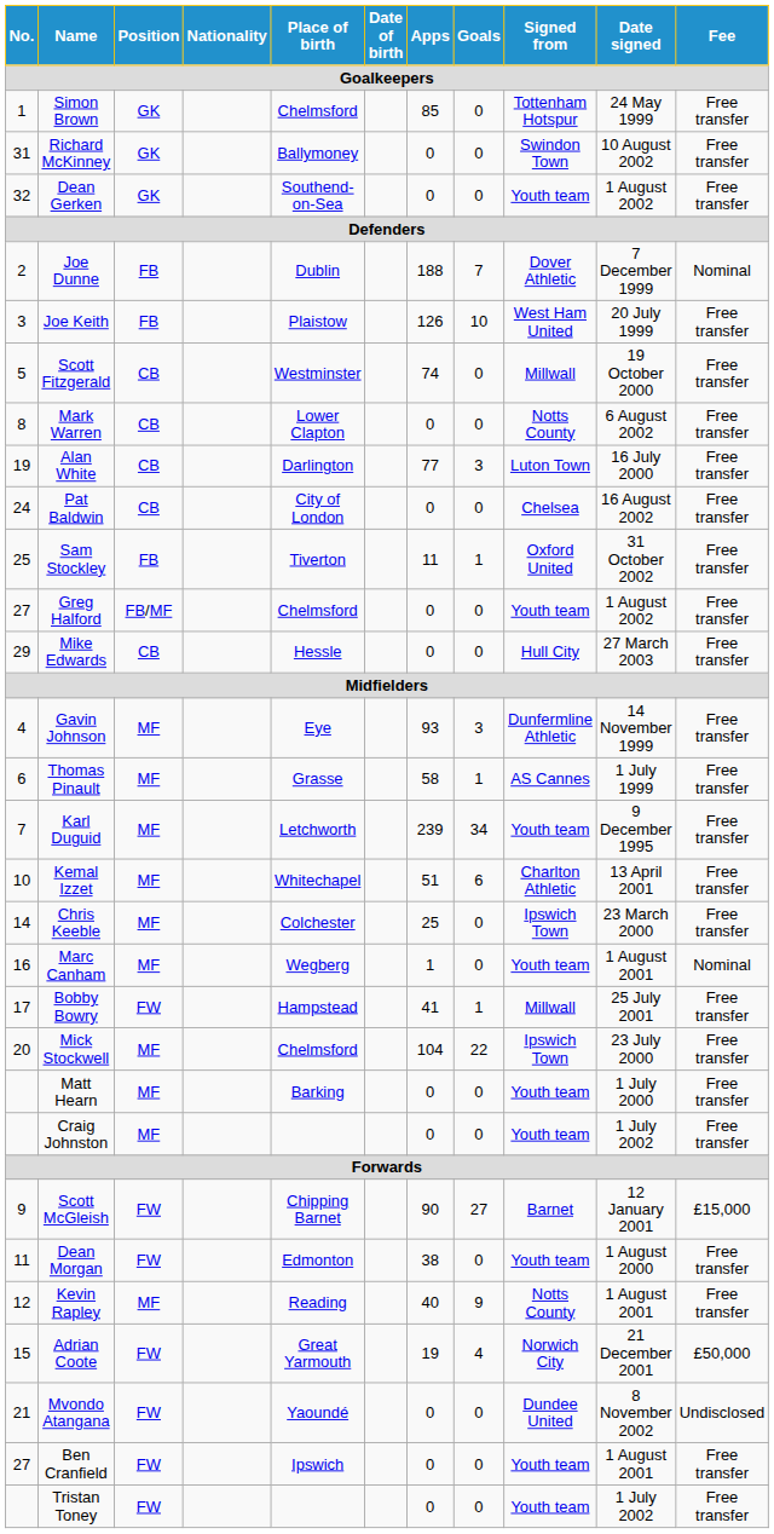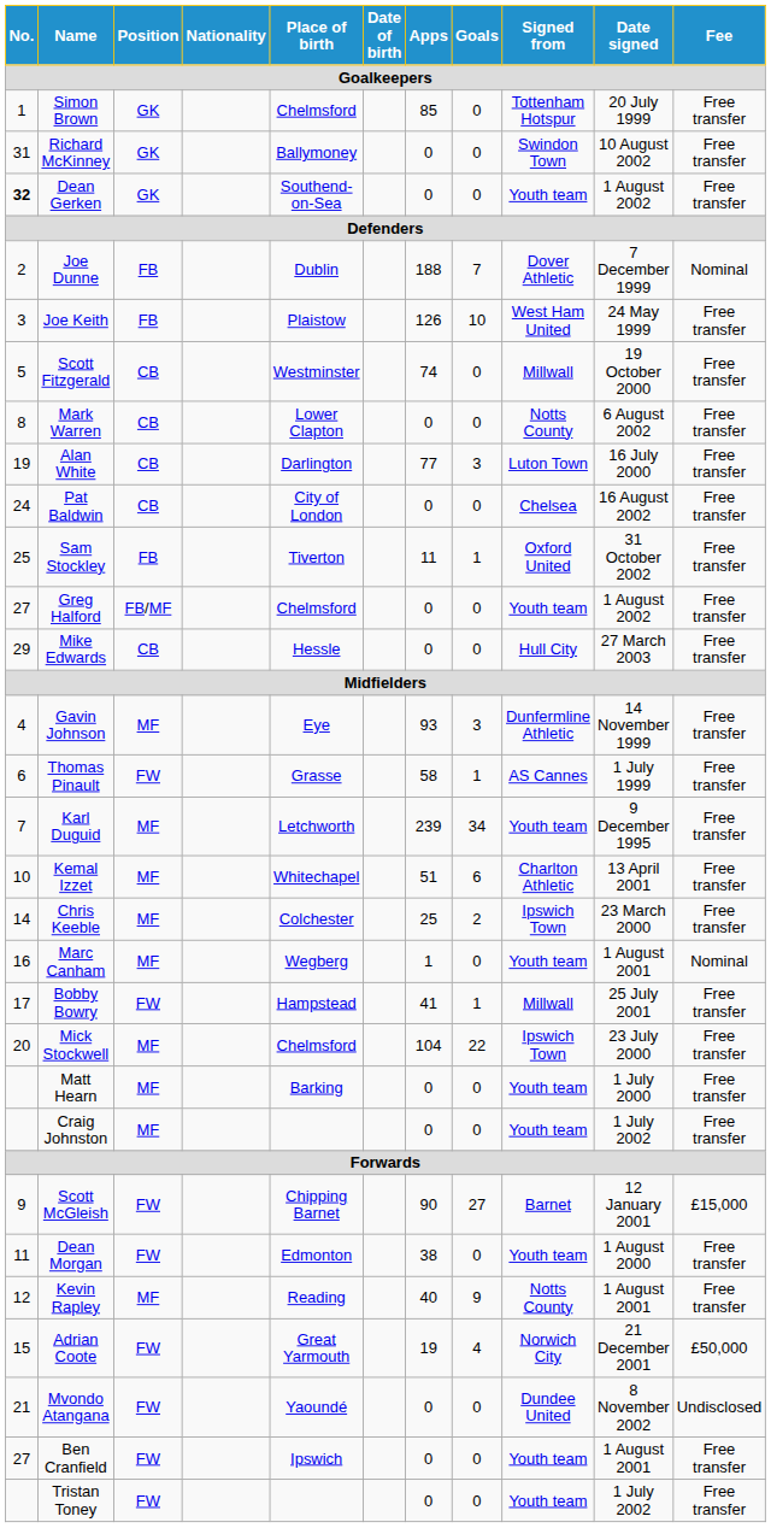 <table class="wikitable" style="text-align:center; font-size:90%; width:100%;">
 <tr>
 <th style="background:#2191CC; color:white; border:1px solid #F7C408; text-align:center;">No.</th>
 <th style="background:#2191CC; color:white; border:1px solid #F7C408; text-align:center;">Name</th>
 <th style="background:#2191CC; color:white; border:1px solid #F7C408; text-align:center;">Position</th>
 <th style="background:#2191CC; color:white; border:1px solid #F7C408; text-align:center;">Nationality</th>
 <th style="background:#2191CC; color:white; border:1px solid #F7C408; text-align:center;">Place of birth</th>
 <th style="background:#2191CC; color:white; border:1px solid #F7C408; text-align:center;">Date of birth</th>
 <th style="background:#2191CC; color:white; border:1px solid #F7C408; text-align:center;">Apps</th>
 <th style="background:#2191CC; color:white; border:1px solid #F7C408; text-align:center;">Goals</th>
 <th style="background:#2191CC; color:white; border:1px solid #F7C408; text-align:center;">Signed from</th>
 <th style="background:#2191CC; color:white; border:1px solid #F7C408; text-align:center;">Date signed</th>
 <th style="background:#2191CC; color:white; border:1px solid #F7C408; text-align:center;">Fee</th>
 </tr>
 <tr>
 <th colspan="13" style="background:#dcdcdc; text-align:center;">Goalkeepers</th>
 </tr>
 <tr>
 <td>1</td>
 <td><a href='#'>Simon Brown</a></td>
 <td><a href='#'>GK</a></td>
 <td></td>
 <td><a href='#'>Chelmsford</a></td>
 <td></td>
 <td>85</td>
 <td>0</td>
 <td> <a href='#'>Tottenham Hotspur</a></td>
-<td>24 May 1999</td>
+<td>20 July 1999</td>
 <td>Free transfer</td>
 </tr>
 <tr>
 <td>31</td>
 <td><a href='#'>Richard McKinney</a></td>
 <td><a href='#'>GK</a></td>
 <td></td>
 <td><a href='#'>Ballymoney</a></td>
 <td></td>
 <td>0</td>
 <td>0</td>
 <td> <a href='#'>Swindon Town</a></td>
 <td>10 August 2002</td>
 <td>Free transfer</td>
 </tr>
 <tr>
-<td>32</td>
+<td><strong>32</strong></td>
 <td><a href='#'>Dean Gerken</a></td>
 <td><a href='#'>GK</a></td>
 <td></td>
 <td><a href='#'>Southend-on-Sea</a></td>
 <td></td>
 <td>0</td>
 <td>0</td>
 <td><a href='#'>Youth team</a></td>
 <td>1 August 2002</td>
 <td>Free transfer</td>
 </tr>
 <tr>
 <th colspan="13" style="background:#dcdcdc; text-align:center;">Defenders</th>
 </tr>
 <tr>
 <td>2</td>
 <td><a href='#'>Joe Dunne</a></td>
 <td><a href='#'>FB</a></td>
 <td></td>
 <td><a href='#'>Dublin</a></td>
 <td></td>
 <td>188</td>
 <td>7</td>
 <td> <a href='#'>Dover Athletic</a></td>
 <td>7 December 1999</td>
 <td>Nominal</td>
 </tr>
 <tr>
 <td>3</td>
 <td><a href='#'>Joe Keith</a></td>
 <td><a href='#'>FB</a></td>
 <td></td>
 <td><a href='#'>Plaistow</a></td>
 <td></td>
 <td>126</td>
 <td>10</td>
 <td> <a href='#'>West Ham United</a></td>
-<td>20 July 1999</td>
+<td>24 May 1999</td>
 <td>Free transfer</td>
 </tr>
 <tr>
 <td>5</td>
 <td><a href='#'>Scott Fitzgerald</a></td>
 <td><a href='#'>CB</a></td>
 <td></td>
 <td> <a href='#'>Westminster</a></td>
 <td></td>
 <td>74</td>
 <td>0</td>
 <td> <a href='#'>Millwall</a></td>
 <td>19 October 2000</td>
 <td>Free transfer</td>
 </tr>
 <tr>
 <td>8</td>
 <td><a href='#'>Mark Warren</a></td>
 <td><a href='#'>CB</a></td>
 <td></td>
 <td><a href='#'>Lower Clapton</a></td>
 <td></td>
 <td>0</td>
 <td>0</td>
 <td> <a href='#'>Notts County</a></td>
 <td>6 August 2002</td>
 <td>Free transfer</td>
 </tr>
 <tr>
 <td>19</td>
 <td><a href='#'>Alan White</a></td>
 <td><a href='#'>CB</a></td>
 <td></td>
 <td><a href='#'>Darlington</a></td>
 <td></td>
 <td>77</td>
 <td>3</td>
 <td> <a href='#'>Luton Town</a></td>
 <td>16 July 2000</td>
 <td>Free transfer</td>
 </tr>
 <tr>
 <td>24</td>
 <td><a href='#'>Pat Baldwin</a></td>
 <td><a href='#'>CB</a></td>
 <td></td>
 <td><a href='#'>City of London</a></td>
 <td></td>
 <td>0</td>
 <td>0</td>
 <td> <a href='#'>Chelsea</a></td>
 <td>16 August 2002</td>
 <td>Free transfer</td>
 </tr>
 <tr>
 <td>25</td>
 <td><a href='#'>Sam Stockley</a></td>
 <td><a href='#'>FB</a></td>
 <td></td>
 <td><a href='#'>Tiverton</a></td>
 <td></td>
 <td>11</td>
 <td>1</td>
 <td> <a href='#'>Oxford United</a></td>
 <td>31 October 2002</td>
 <td>Free transfer</td>
 </tr>
 <tr>
 <td>27</td>
 <td><a href='#'>Greg Halford</a></td>
 <td><a href='#'>FB</a>/<a href='#'>MF</a></td>
 <td></td>
 <td><a href='#'>Chelmsford</a></td>
 <td></td>
 <td>0</td>
 <td>0</td>
 <td><a href='#'>Youth team</a></td>
 <td>1 August 2002</td>
 <td>Free transfer</td>
 </tr>
 <tr>
 <td>29</td>
 <td><a href='#'>Mike Edwards</a></td>
 <td><a href='#'>CB</a></td>
 <td></td>
 <td><a href='#'>Hessle</a></td>
 <td></td>
 <td>0</td>
 <td>0</td>
 <td> <a href='#'>Hull City</a></td>
 <td>27 March 2003</td>
 <td>Free transfer</td>
 </tr>
 <tr>
 <th colspan="13" style="background:#dcdcdc; text-align:center;">Midfielders</th>
 </tr>
 <tr>
 <td>4</td>
 <td><a href='#'>Gavin Johnson</a></td>
 <td><a href='#'>MF</a></td>
 <td></td>
 <td><a href='#'>Eye</a></td>
 <td></td>
 <td>93</td>
 <td>3</td>
 <td> <a href='#'>Dunfermline Athletic</a></td>
 <td>14 November 1999</td>
 <td>Free transfer</td>
 </tr>
 <tr>
 <td>6</td>
 <td><a href='#'>Thomas Pinault</a></td>
-<td><a href='#'>MF</a></td>
+<td><a href='#'>FW</a></td>
 <td></td>
 <td><a href='#'>Grasse</a></td>
 <td></td>
 <td>58</td>
 <td>1</td>
 <td> <a href='#'>AS Cannes</a></td>
 <td>1 July 1999</td>
 <td>Free transfer</td>
 </tr>
 <tr>
 <td>7</td>
 <td><a href='#'>Karl Duguid</a></td>
 <td><a href='#'>MF</a></td>
 <td></td>
 <td><a href='#'>Letchworth</a></td>
 <td></td>
 <td>239</td>
 <td>34</td>
 <td><a href='#'>Youth team</a></td>
 <td>9 December 1995</td>
 <td>Free transfer</td>
 </tr>
 <tr>
 <td>10</td>
 <td><a href='#'>Kemal Izzet</a></td>
 <td><a href='#'>MF</a></td>
 <td></td>
 <td><a href='#'>Whitechapel</a></td>
 <td></td>
 <td>51</td>
 <td>6</td>
 <td> <a href='#'>Charlton Athletic</a></td>
 <td>13 April 2001</td>
 <td>Free transfer</td>
 </tr>
 <tr>
 <td>14</td>
 <td><a href='#'>Chris Keeble</a></td>
 <td><a href='#'>MF</a></td>
 <td></td>
 <td><a href='#'>Colchester</a></td>
 <td></td>
 <td>25</td>
-<td>0</td>
+<td>2</td>
 <td> <a href='#'>Ipswich Town</a></td>
 <td>23 March 2000</td>
 <td>Free transfer</td>
 </tr>
 <tr>
 <td>16</td>
 <td><a href='#'>Marc Canham</a></td>
 <td><a href='#'>MF</a></td>
 <td></td>
 <td> <a href='#'>Wegberg</a></td>
 <td></td>
 <td>1</td>
 <td>0</td>
 <td><a href='#'>Youth team</a></td>
 <td>1 August 2001</td>
 <td>Nominal</td>
 </tr>
 <tr>
 <td>17</td>
 <td><a href='#'>Bobby Bowry</a></td>
 <td><a href='#'>FW</a></td>
 <td></td>
 <td> <a href='#'>Hampstead</a></td>
 <td></td>
 <td>41</td>
 <td>1</td>
 <td> <a href='#'>Millwall</a></td>
 <td>25 July 2001</td>
 <td>Free transfer</td>
 </tr>
 <tr>
 <td>20</td>
 <td><a href='#'>Mick Stockwell</a></td>
 <td><a href='#'>MF</a></td>
 <td></td>
 <td><a href='#'>Chelmsford</a></td>
 <td></td>
 <td>104</td>
 <td>22</td>
 <td> <a href='#'>Ipswich Town</a></td>
 <td>23 July 2000</td>
 <td>Free transfer</td>
 </tr>
 <tr>
 <td></td>
 <td>Matt Hearn</td>
 <td><a href='#'>MF</a></td>
 <td></td>
 <td><a href='#'>Barking</a></td>
 <td></td>
 <td>0</td>
 <td>0</td>
 <td><a href='#'>Youth team</a></td>
 <td>1 July 2000</td>
 <td>Free transfer</td>
 </tr>
 <tr>
 <td></td>
 <td>Craig Johnston</td>
 <td><a href='#'>MF</a></td>
 <td></td>
 <td></td>
 <td></td>
 <td>0</td>
 <td>0</td>
 <td><a href='#'>Youth team</a></td>
 <td>1 July 2002</td>
 <td>Free transfer</td>
 </tr>
 <tr>
 <th colspan="13" style="background:#dcdcdc; text-align:center;">Forwards</th>
 </tr>
 <tr>
 <td>9</td>
 <td><a href='#'>Scott McGleish</a></td>
 <td><a href='#'>FW</a></td>
 <td></td>
 <td><a href='#'>Chipping Barnet</a></td>
 <td></td>
 <td>90</td>
 <td>27</td>
 <td> <a href='#'>Barnet</a></td>
 <td>12 January 2001</td>
 <td>£15,000</td>
 </tr>
 <tr>
 <td>11</td>
 <td><a href='#'>Dean Morgan</a></td>
 <td><a href='#'>FW</a></td>
 <td></td>
 <td> <a href='#'>Edmonton</a></td>
 <td></td>
 <td>38</td>
 <td>0</td>
 <td><a href='#'>Youth team</a></td>
 <td>1 August 2000</td>
 <td>Free transfer</td>
 </tr>
 <tr>
 <td>12</td>
 <td><a href='#'>Kevin Rapley</a></td>
 <td><a href='#'>MF</a></td>
 <td></td>
 <td><a href='#'>Reading</a></td>
 <td></td>
 <td>40</td>
 <td>9</td>
 <td> <a href='#'>Notts County</a></td>
 <td>1 August 2001</td>
 <td>Free transfer</td>
 </tr>
 <tr>
 <td>15</td>
 <td><a href='#'>Adrian Coote</a></td>
 <td><a href='#'>FW</a></td>
 <td></td>
 <td> <a href='#'>Great Yarmouth</a></td>
 <td></td>
 <td>19</td>
 <td>4</td>
 <td> <a href='#'>Norwich City</a></td>
 <td>21 December 2001</td>
 <td>£50,000</td>
 </tr>
 <tr>
 <td>21</td>
 <td><a href='#'>Mvondo Atangana</a></td>
 <td><a href='#'>FW</a></td>
 <td></td>
 <td><a href='#'>Yaoundé</a></td>
 <td></td>
 <td>0</td>
 <td>0</td>
 <td> <a href='#'>Dundee United</a></td>
 <td>8 November 2002</td>
 <td>Undisclosed</td>
 </tr>
 <tr>
 <td>27</td>
 <td>Ben Cranfield</td>
 <td><a href='#'>FW</a></td>
 <td></td>
 <td><a href='#'>Ipswich</a></td>
 <td></td>
 <td>0</td>
 <td>0</td>
 <td><a href='#'>Youth team</a></td>
 <td>1 August 2001</td>
 <td>Free transfer</td>
 </tr>
 <tr>
 <td></td>
 <td>Tristan Toney</td>
 <td><a href='#'>FW</a></td>
 <td></td>
 <td></td>
 <td></td>
 <td>0</td>
 <td>0</td>
 <td><a href='#'>Youth team</a></td>
 <td>1 July 2002</td>
 <td>Free transfer</td>
 </tr>
 </table>
